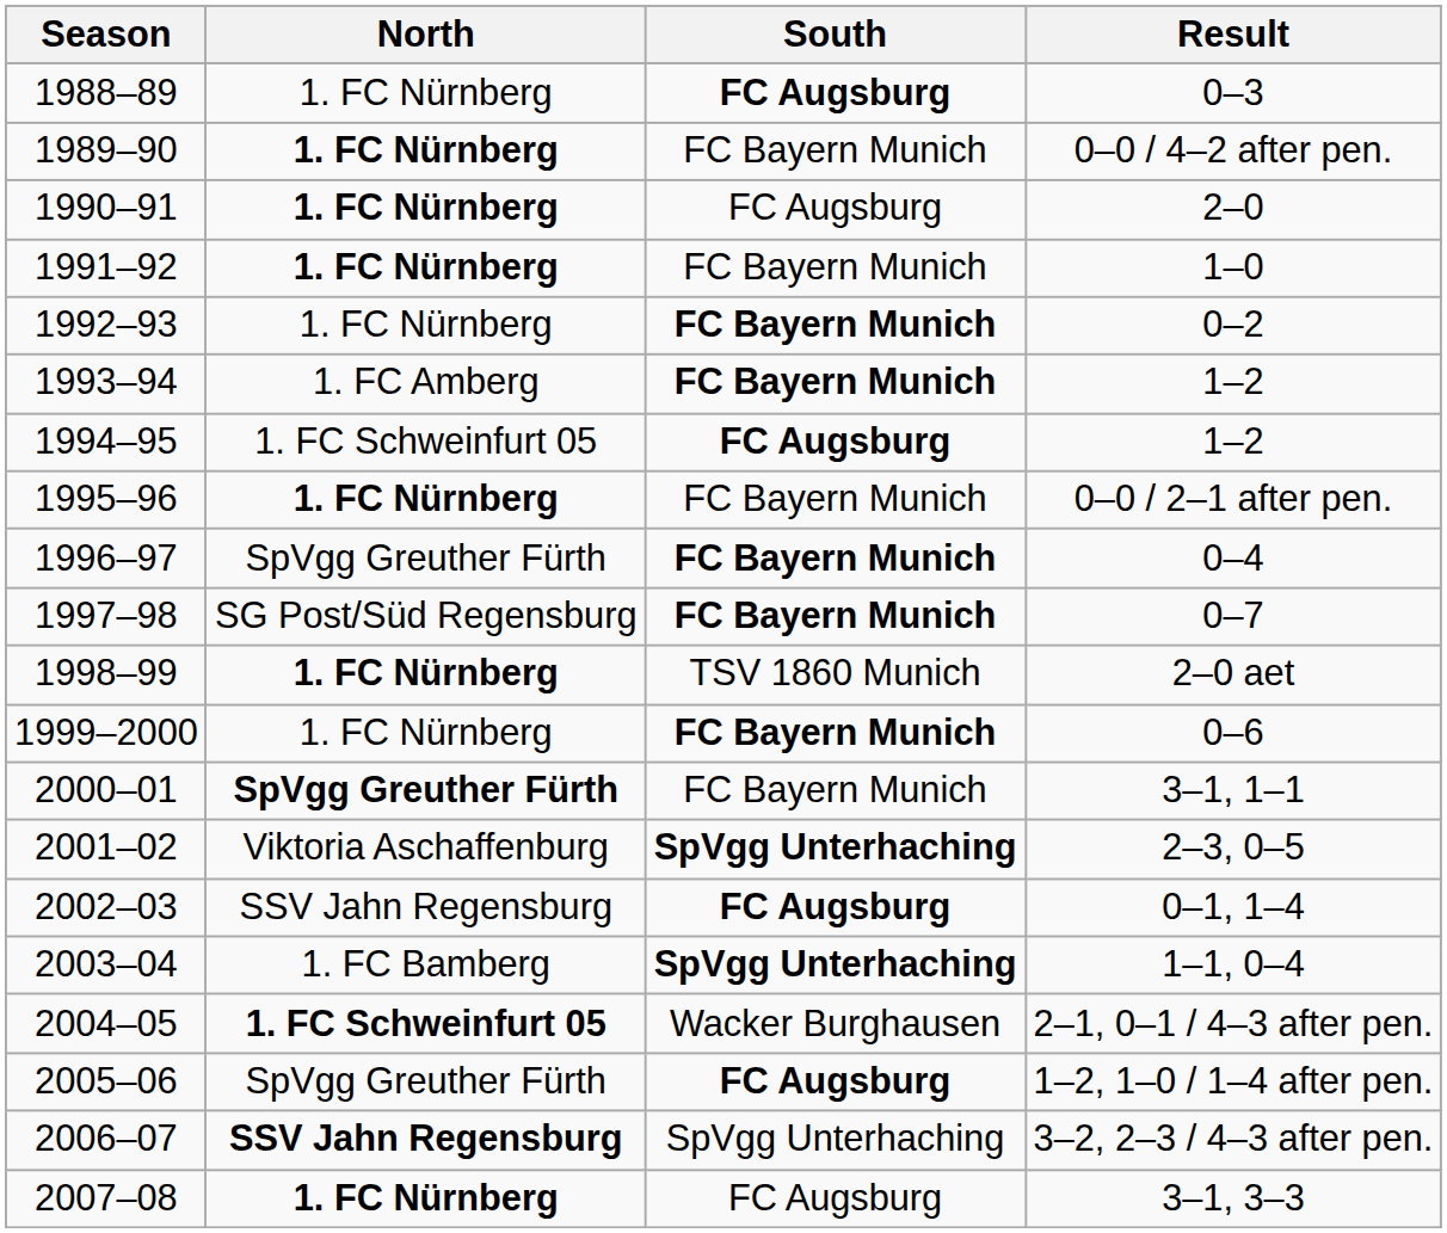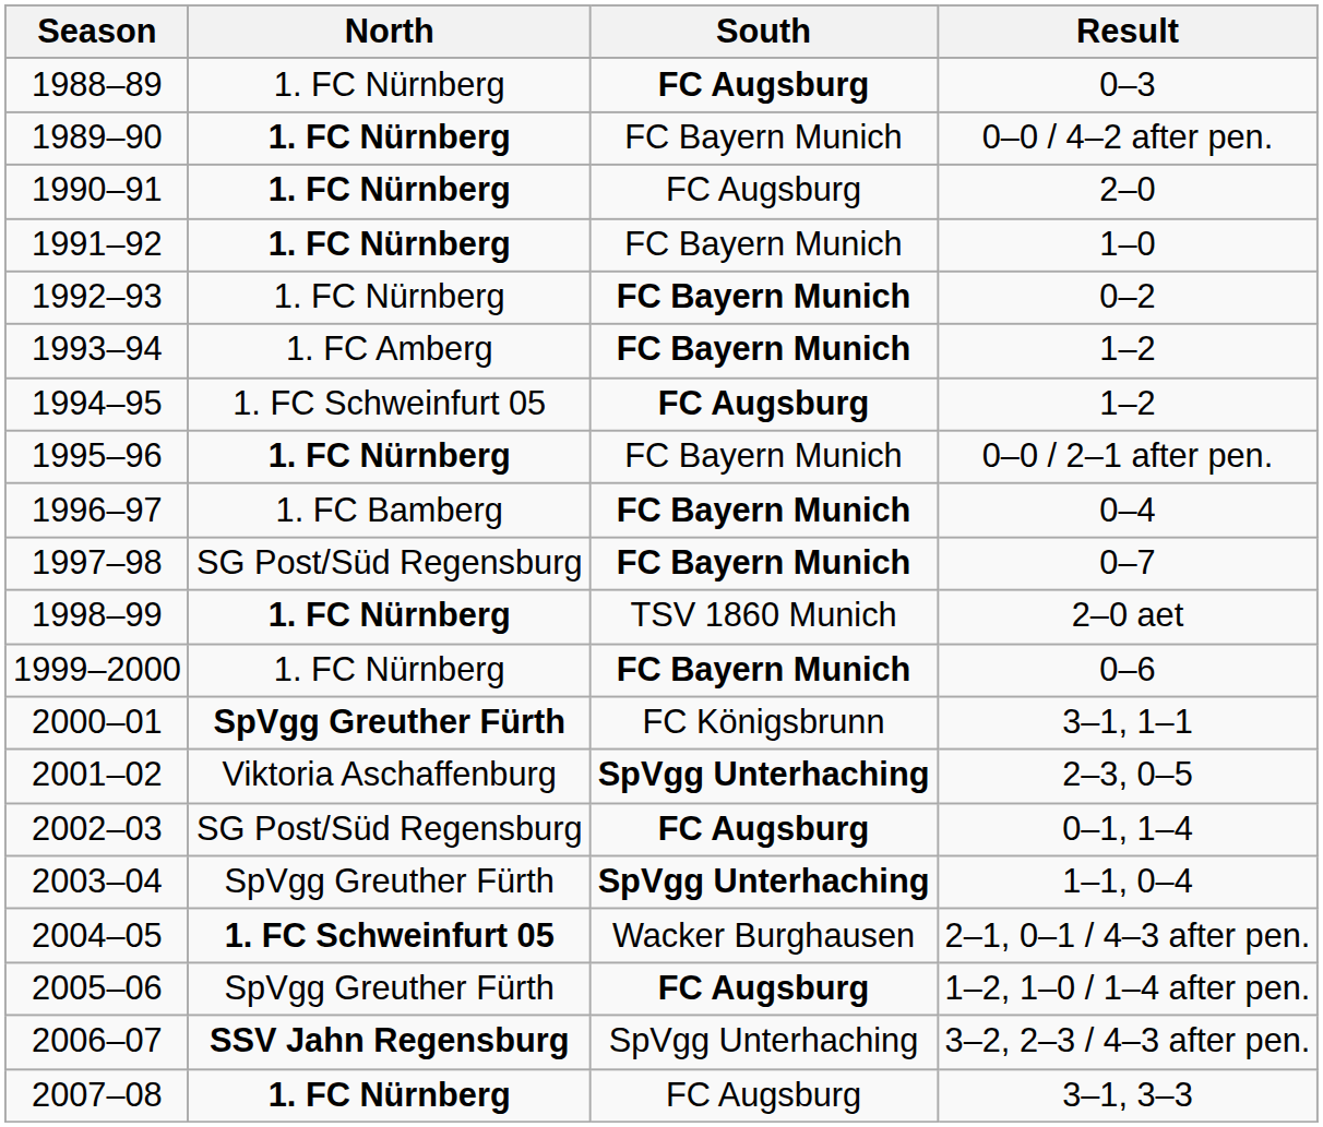 <table class="wikitable">
 <tr>
 <th>Season</th>
 <th>North</th>
 <th>South</th>
 <th>Result</th>
 </tr>
 <tr align="center">
 <td>1988–89</td>
 <td>1. FC Nürnberg</td>
 <td><strong>FC Augsburg</strong></td>
 <td>0–3</td>
 </tr>
 <tr align="center">
 <td>1989–90</td>
 <td><strong>1. FC Nürnberg</strong></td>
 <td>FC Bayern Munich</td>
 <td>0–0 / 4–2 after pen.</td>
 </tr>
 <tr align="center">
 <td>1990–91</td>
 <td><strong>1. FC Nürnberg</strong></td>
 <td>FC Augsburg</td>
 <td>2–0</td>
 </tr>
 <tr align="center">
 <td>1991–92</td>
 <td><strong>1. FC Nürnberg</strong></td>
 <td>FC Bayern Munich</td>
 <td>1–0</td>
 </tr>
 <tr align="center">
 <td>1992–93</td>
 <td>1. FC Nürnberg</td>
 <td><strong>FC Bayern Munich</strong></td>
 <td>0–2</td>
 </tr>
 <tr align="center">
 <td>1993–94</td>
 <td>1. FC Amberg</td>
 <td><strong>FC Bayern Munich</strong></td>
 <td>1–2</td>
 </tr>
 <tr align="center">
 <td>1994–95</td>
 <td>1. FC Schweinfurt 05</td>
 <td><strong>FC Augsburg</strong></td>
 <td>1–2</td>
 </tr>
 <tr align="center">
 <td>1995–96</td>
 <td><strong>1. FC Nürnberg</strong></td>
 <td>FC Bayern Munich</td>
 <td>0–0 / 2–1 after pen.</td>
 </tr>
 <tr align="center">
 <td>1996–97</td>
-<td>SpVgg Greuther Fürth</td>
+<td>1. FC Bamberg</td>
 <td><strong>FC Bayern Munich</strong></td>
 <td>0–4</td>
 </tr>
 <tr align="center">
 <td>1997–98</td>
 <td>SG Post/Süd Regensburg</td>
 <td><strong>FC Bayern Munich</strong></td>
 <td>0–7</td>
 </tr>
 <tr align="center">
 <td>1998–99</td>
 <td><strong>1. FC Nürnberg</strong></td>
 <td>TSV 1860 Munich</td>
 <td>2–0 aet</td>
 </tr>
 <tr align="center">
 <td>1999–2000</td>
 <td>1. FC Nürnberg</td>
 <td><strong>FC Bayern Munich</strong></td>
 <td>0–6</td>
 </tr>
 <tr align="center">
 <td>2000–01</td>
 <td><strong>SpVgg Greuther Fürth</strong></td>
-<td>FC Bayern Munich</td>
+<td>FC Königsbrunn</td>
 <td>3–1, 1–1</td>
 </tr>
 <tr align="center">
 <td>2001–02</td>
 <td>Viktoria Aschaffenburg</td>
 <td><strong>SpVgg Unterhaching</strong></td>
 <td>2–3, 0–5</td>
 </tr>
 <tr align="center">
 <td>2002–03</td>
-<td>SSV Jahn Regensburg</td>
+<td>SG Post/Süd Regensburg</td>
 <td><strong>FC Augsburg</strong></td>
 <td>0–1, 1–4</td>
 </tr>
 <tr align="center">
 <td>2003–04</td>
-<td>1. FC Bamberg</td>
+<td>SpVgg Greuther Fürth</td>
 <td><strong>SpVgg Unterhaching</strong></td>
 <td>1–1, 0–4</td>
 </tr>
 <tr align="center">
 <td>2004–05</td>
 <td><strong>1. FC Schweinfurt 05</strong></td>
 <td>Wacker Burghausen</td>
 <td>2–1, 0–1 / 4–3 after pen.</td>
 </tr>
 <tr align="center">
 <td>2005–06</td>
 <td>SpVgg Greuther Fürth</td>
 <td><strong>FC Augsburg</strong></td>
 <td>1–2, 1–0 / 1–4 after pen.</td>
 </tr>
 <tr align="center">
 <td>2006–07</td>
 <td><strong>SSV Jahn Regensburg</strong></td>
 <td>SpVgg Unterhaching</td>
 <td>3–2, 2–3 / 4–3 after pen.</td>
 </tr>
 <tr align="center">
 <td>2007–08</td>
 <td><strong>1. FC Nürnberg</strong></td>
 <td>FC Augsburg</td>
 <td>3–1, 3–3</td>
 </tr>
 </table>
